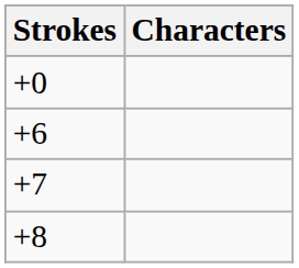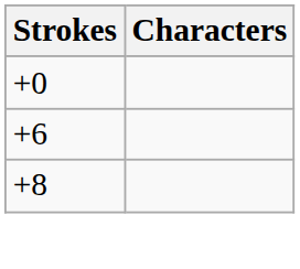 <table class="wikitable">
 <tr>
 <th>Strokes</th>
 <th>Characters</th>
 </tr>
 <tr --->
 <td>+0</td>
 <td style="font-size: large;"></td>
 </tr>
 <tr --->
 <td>+6</td>
 <td style="font-size: large;"></td>
 </tr>
 <tr --->
-<td>+7</td>
-<td style="font-size: large;"></td>
-</tr>
-<tr --->
 <td>+8</td>
 <td style="font-size: large;"></td>
 </tr>
 </table>
